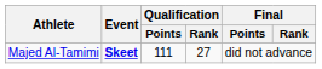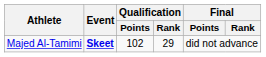 <table class="wikitable" style="font-size:90%">
 <tr>
 <th rowspan=2>Athlete</th>
 <th rowspan=2>Event</th>
 <th colspan=2>Qualification</th>
 <th colspan=2>Final</th>
 </tr>
 <tr style="font-size:95%">
 <th>Points</th>
 <th>Rank</th>
 <th>Points</th>
 <th>Rank</th>
 </tr>
 <tr align=center>
 <td align=left><a href='#'>Majed Al-Tamimi</a></td>
 <td align=left><strong><a href='#'>Skeet</a></strong></td>
-<td>111</td>
-<td>27</td>
+<td>102</td>
+<td>29</td>
 <td colspan=2>did not advance</td>
 </tr>
 </table>
